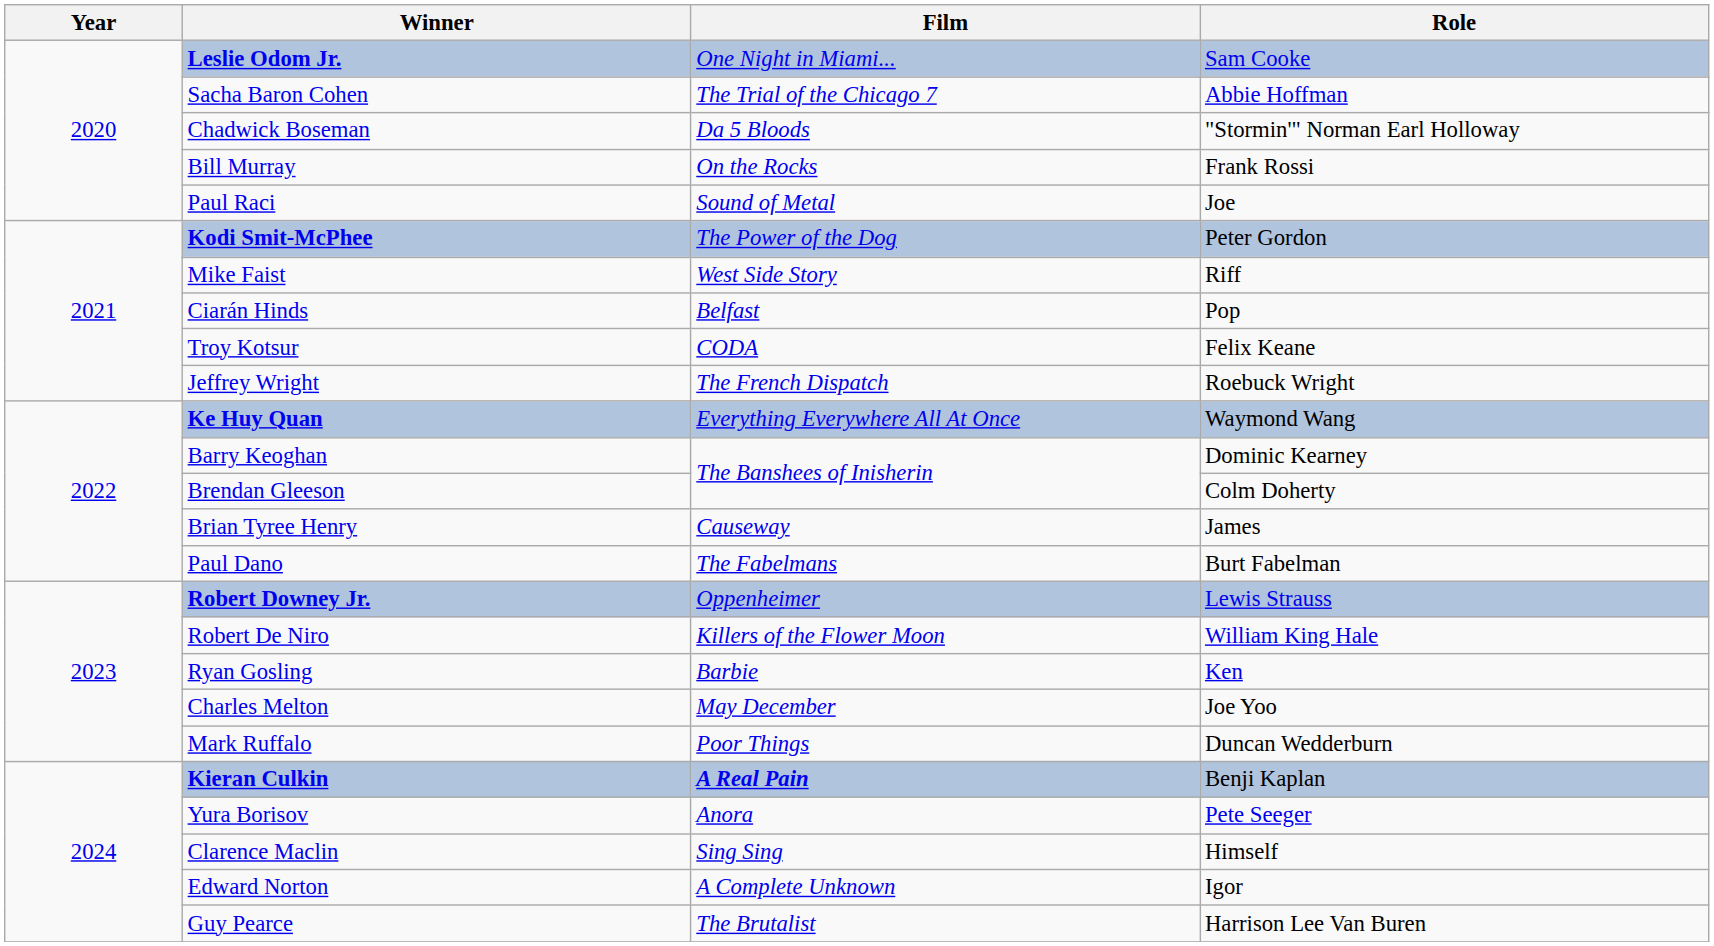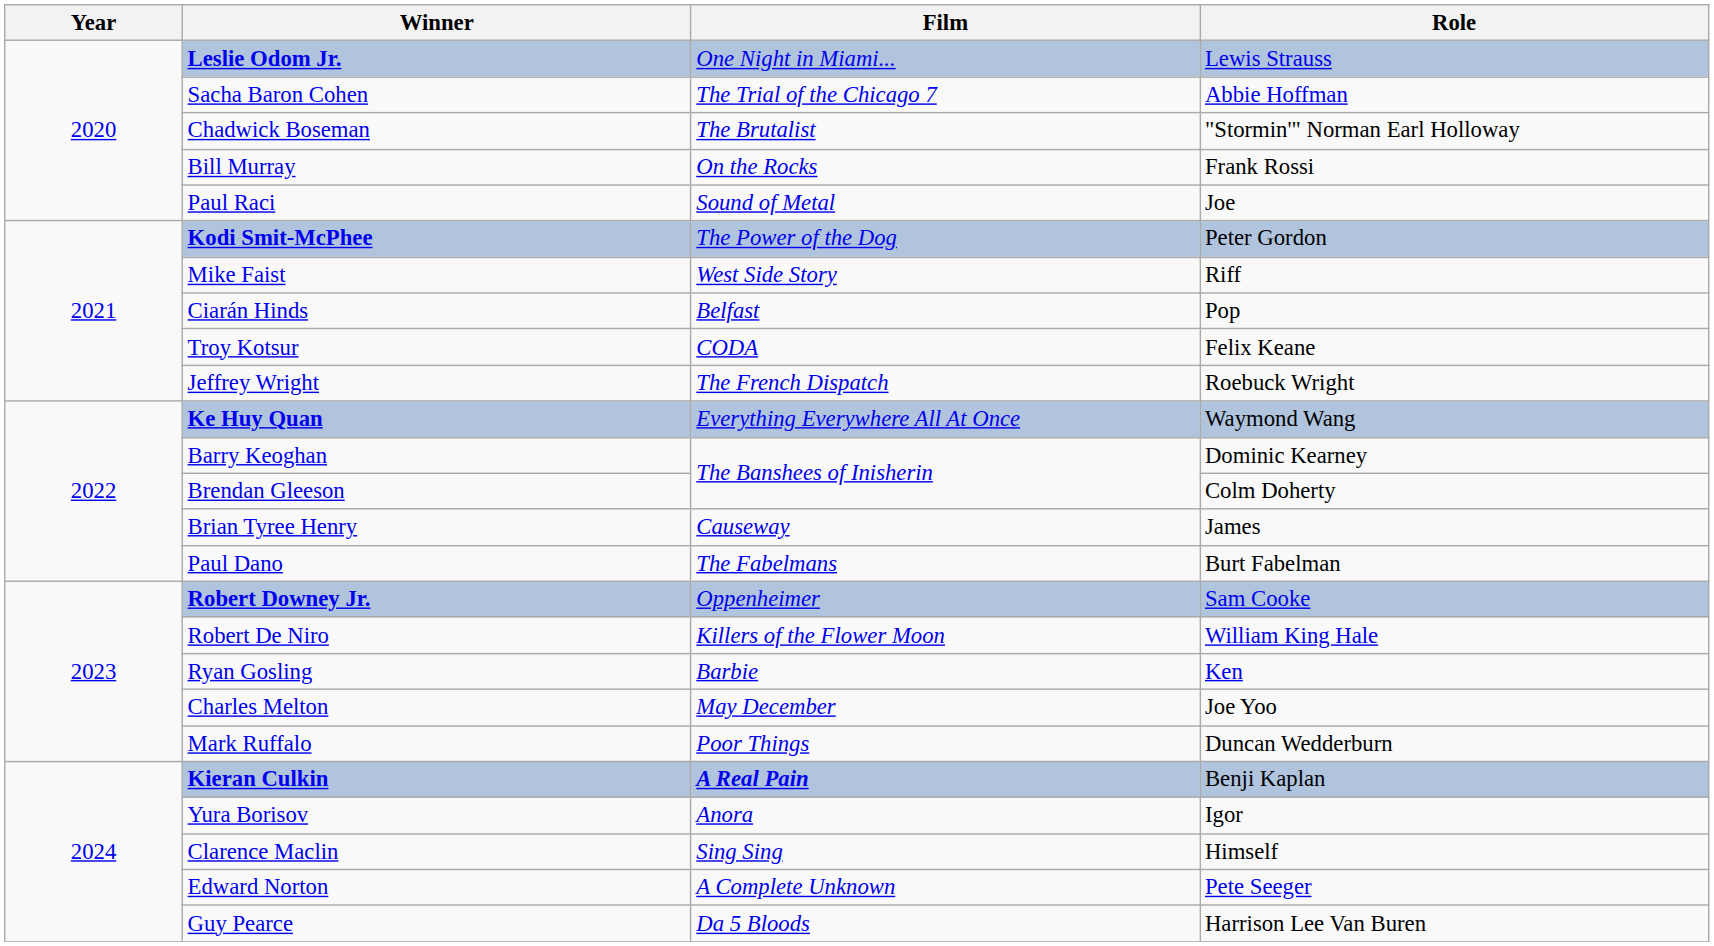 <table class="wikitable" width="95%" cellpadding="5">
 <tr>
 <th width="100"><strong>Year</strong></th>
 <th width="300"><strong>Winner</strong></th>
 <th width="300"><strong>Film</strong></th>
 <th width="300"><strong>Role</strong></th>
 </tr>
 <tr>
 <td rowspan="5" style="text-align:center;"><a href='#'>2020</a></td>
 <td style="background:#B0C4DE;"><strong><a href='#'>Leslie Odom Jr.</a></strong></td>
 <td style="background:#B0C4DE;"><em><a href='#'>One Night in Miami...</a></em></td>
-<td style="background:#B0C4DE;"><a href='#'>Sam Cooke</a></td>
+<td style="background:#B0C4DE;"><a href='#'>Lewis Strauss</a></td>
 </tr>
 <tr>
 <td><a href='#'>Sacha Baron Cohen</a></td>
 <td><em><a href='#'>The Trial of the Chicago 7</a></em></td>
 <td><a href='#'>Abbie Hoffman</a></td>
 </tr>
 <tr>
 <td><a href='#'>Chadwick Boseman</a></td>
-<td><em><a href='#'>Da 5 Bloods</a></em></td>
+<td><em><a href='#'>The Brutalist</a></em></td>
 <td>"Stormin'" Norman Earl Holloway</td>
 </tr>
 <tr>
 <td><a href='#'>Bill Murray</a></td>
 <td><em><a href='#'>On the Rocks</a></em></td>
 <td>Frank Rossi</td>
 </tr>
 <tr>
 <td><a href='#'>Paul Raci</a></td>
 <td><em><a href='#'>Sound of Metal</a></em></td>
 <td>Joe</td>
 </tr>
 <tr>
 <td rowspan="5" style="text-align:center;"><a href='#'>2021</a></td>
 <td style="background:#B0C4DE;"><strong><a href='#'>Kodi Smit-McPhee</a></strong></td>
 <td style="background:#B0C4DE;"><em><a href='#'>The Power of the Dog</a></em></td>
 <td style="background:#B0C4DE;">Peter Gordon</td>
 </tr>
 <tr>
 <td><a href='#'>Mike Faist</a></td>
 <td><em><a href='#'>West Side Story</a></em></td>
 <td>Riff</td>
 </tr>
 <tr>
 <td><a href='#'>Ciarán Hinds</a></td>
 <td><em><a href='#'>Belfast</a></em></td>
 <td>Pop</td>
 </tr>
 <tr>
 <td><a href='#'>Troy Kotsur</a></td>
 <td><em><a href='#'>CODA</a></em></td>
 <td>Felix Keane</td>
 </tr>
 <tr>
 <td><a href='#'>Jeffrey Wright</a></td>
 <td><em><a href='#'>The French Dispatch</a></em></td>
 <td>Roebuck Wright</td>
 </tr>
 <tr>
 <td rowspan="5" style="text-align:center;"><a href='#'>2022</a></td>
 <td style="background:#B0C4DE;"><strong><a href='#'>Ke Huy Quan</a></strong></td>
 <td style="background:#B0C4DE;"><em><a href='#'>Everything Everywhere All At Once</a></em></td>
 <td style="background:#B0C4DE;">Waymond Wang</td>
 </tr>
 <tr>
 <td><a href='#'>Barry Keoghan</a></td>
 <td rowspan="2"><em><a href='#'>The Banshees of Inisherin</a></em></td>
 <td>Dominic Kearney</td>
 </tr>
 <tr>
 <td><a href='#'>Brendan Gleeson</a></td>
 <td>Colm Doherty</td>
 </tr>
 <tr>
 <td><a href='#'>Brian Tyree Henry</a></td>
 <td><a href='#'><em>Causeway</em></a></td>
 <td>James</td>
 </tr>
 <tr>
 <td><a href='#'>Paul Dano</a></td>
 <td><em><a href='#'>The Fabelmans</a></em></td>
 <td>Burt Fabelman</td>
 </tr>
 <tr>
 <td rowspan="5" style="text-align:center;"><a href='#'>2023</a></td>
 <td style="background:#B0C4DE;"><strong><a href='#'>Robert Downey Jr.</a></strong></td>
 <td style="background:#B0C4DE;"><em><a href='#'>Oppenheimer</a></em></td>
-<td style="background:#B0C4DE;"><a href='#'>Lewis Strauss</a></td>
+<td style="background:#B0C4DE;"><a href='#'>Sam Cooke</a></td>
 </tr>
 <tr>
 <td><a href='#'>Robert De Niro</a></td>
 <td><em><a href='#'>Killers of the Flower Moon</a></em></td>
 <td><a href='#'>William King Hale</a></td>
 </tr>
 <tr>
 <td><a href='#'>Ryan Gosling</a></td>
 <td><em><a href='#'>Barbie</a></em></td>
 <td><a href='#'>Ken</a></td>
 </tr>
 <tr>
 <td><a href='#'>Charles Melton</a></td>
 <td><em><a href='#'>May December</a></em></td>
 <td>Joe Yoo</td>
 </tr>
 <tr>
 <td><a href='#'>Mark Ruffalo</a></td>
 <td><em><a href='#'>Poor Things</a></em></td>
 <td>Duncan Wedderburn</td>
 </tr>
 <tr>
 <td rowspan="5" style="text-align:center;"><a href='#'>2024</a></td>
 <td style="background:#B0C4DE;"><strong><a href='#'>Kieran Culkin</a></strong></td>
 <td style="background:#B0C4DE;"><strong><em><a href='#'>A Real Pain</a></em></strong></td>
 <td style="background:#B0C4DE;">Benji Kaplan</td>
 </tr>
 <tr>
 <td><a href='#'>Yura Borisov</a></td>
 <td><em><a href='#'>Anora</a></em></td>
-<td><a href='#'>Pete Seeger</a></td>
+<td>Igor</td>
 </tr>
 <tr>
 <td><a href='#'>Clarence Maclin</a></td>
 <td><em><a href='#'>Sing Sing</a></em></td>
 <td>Himself</td>
 </tr>
 <tr>
 <td><a href='#'>Edward Norton</a></td>
 <td><em><a href='#'>A Complete Unknown</a></em></td>
-<td>Igor</td>
+<td><a href='#'>Pete Seeger</a></td>
 </tr>
 <tr>
 <td><a href='#'>Guy Pearce</a></td>
-<td><em><a href='#'>The Brutalist</a></em></td>
+<td><em><a href='#'>Da 5 Bloods</a></em></td>
 <td>Harrison Lee Van Buren</td>
 </tr>
 </table>
